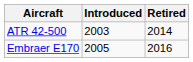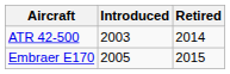 <table class="wikitable" style="margin:1em auto;">
 <tr>
 <th>Aircraft</th>
 <th>Introduced</th>
 <th>Retired</th>
 </tr>
 <tr>
 <td><a href='#'>ATR 42-500</a></td>
 <td>2003</td>
 <td>2014</td>
 </tr>
 <tr>
 <td><a href='#'>Embraer E170</a></td>
 <td>2005</td>
-<td>2016</td>
+<td>2015</td>
 </tr>
 </table>
